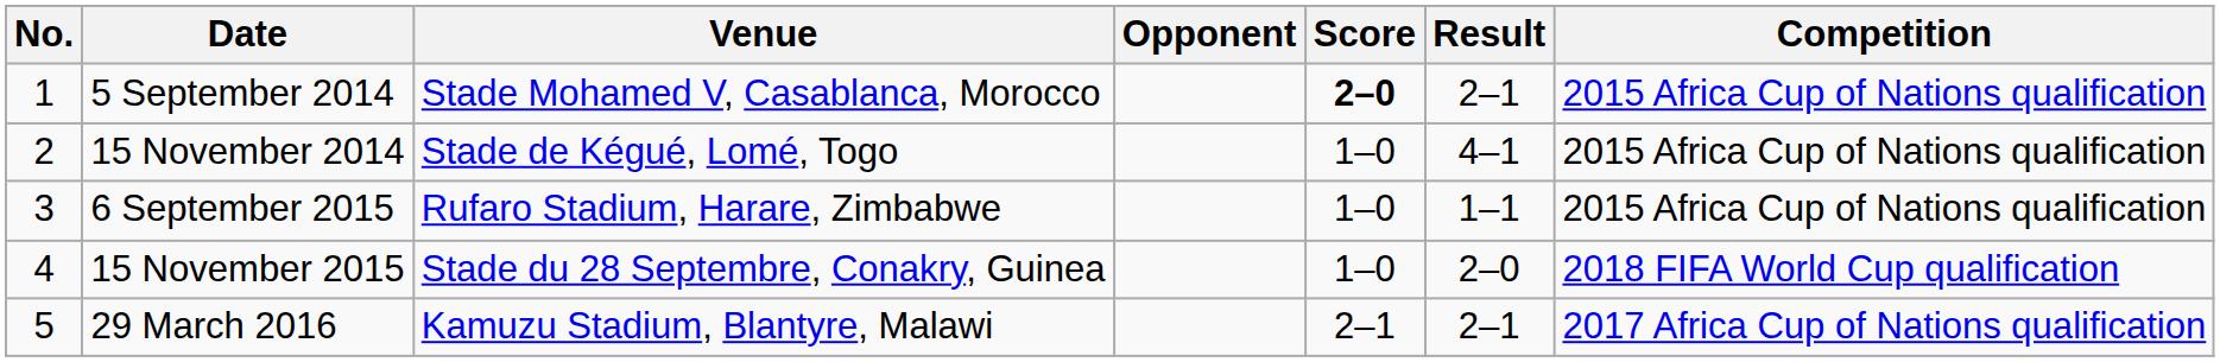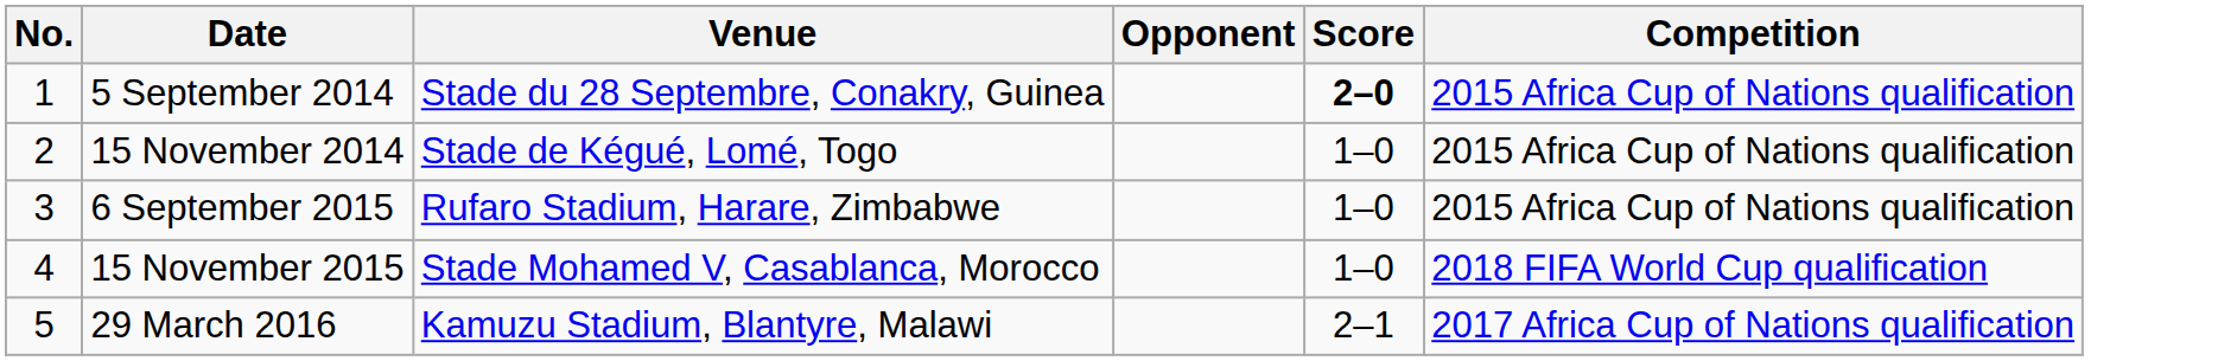 <table class="wikitable sortable">
 <tr>
 <th scope="col">No.</th>
 <th scope="col">Date</th>
 <th scope="col">Venue</th>
 <th scope="col">Opponent</th>
 <th scope="col">Score</th>
-<th scope="col">Result</th>
 <th scope="col">Competition</th>
 </tr>
 <tr>
 <td align="center">1</td>
 <td>5 September 2014</td>
-<td><a href='#'>Stade Mohamed V</a>, <a href='#'>Casablanca</a>, Morocco</td>
+<td><a href='#'>Stade du 28 Septembre</a>, <a href='#'>Conakry</a>, Guinea</td>
 <td></td>
 <td align="center"><strong>2–0</strong></td>
-<td align="center">2–1</td>
 <td><a href='#'>2015 Africa Cup of Nations qualification</a></td>
 </tr>
 <tr>
 <td align="center">2</td>
 <td>15 November 2014</td>
 <td><a href='#'>Stade de Kégué</a>, <a href='#'>Lomé</a>, Togo</td>
 <td></td>
 <td align="center">1–0</td>
-<td align="center">4–1</td>
 <td>2015 Africa Cup of Nations qualification</td>
 </tr>
 <tr>
 <td align="center">3</td>
 <td>6 September 2015</td>
 <td><a href='#'>Rufaro Stadium</a>, <a href='#'>Harare</a>, Zimbabwe</td>
 <td></td>
 <td align="center">1–0</td>
-<td align="center">1–1</td>
 <td>2015 Africa Cup of Nations qualification</td>
 </tr>
 <tr>
 <td align="center">4</td>
 <td>15 November 2015</td>
-<td><a href='#'>Stade du 28 Septembre</a>, <a href='#'>Conakry</a>, Guinea</td>
+<td><a href='#'>Stade Mohamed V</a>, <a href='#'>Casablanca</a>, Morocco</td>
 <td></td>
 <td align="center">1–0</td>
-<td align="center">2–0</td>
 <td><a href='#'>2018 FIFA World Cup qualification</a></td>
 </tr>
 <tr>
 <td align="center">5</td>
 <td>29 March 2016</td>
 <td><a href='#'>Kamuzu Stadium</a>, <a href='#'>Blantyre</a>, Malawi</td>
 <td></td>
 <td align="center">2–1</td>
-<td align="center">2–1</td>
 <td><a href='#'>2017 Africa Cup of Nations qualification</a></td>
 </tr>
 </table>
